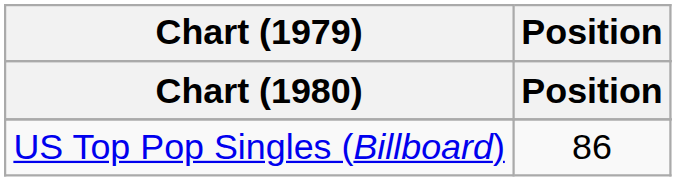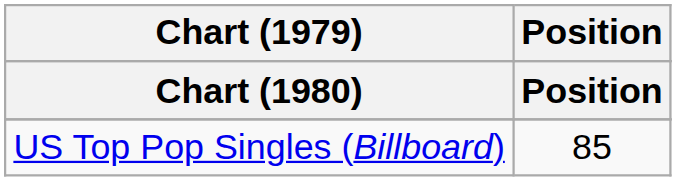 <table class="wikitable">
 <tr>
 <th>Chart (1979)</th>
 <th>Position</th>
 </tr>
 <tr>
 </tr>
 <tr>
 <th>Chart (1980)</th>
 <th>Position</th>
 </tr>
 <tr>
 </tr>
 <tr>
 <td><a href='#'>US Top Pop Singles (<em>Billboard</em>)</a></td>
-<td align="center">86</td>
+<td align="center">85</td>
 </tr>
 </table>
